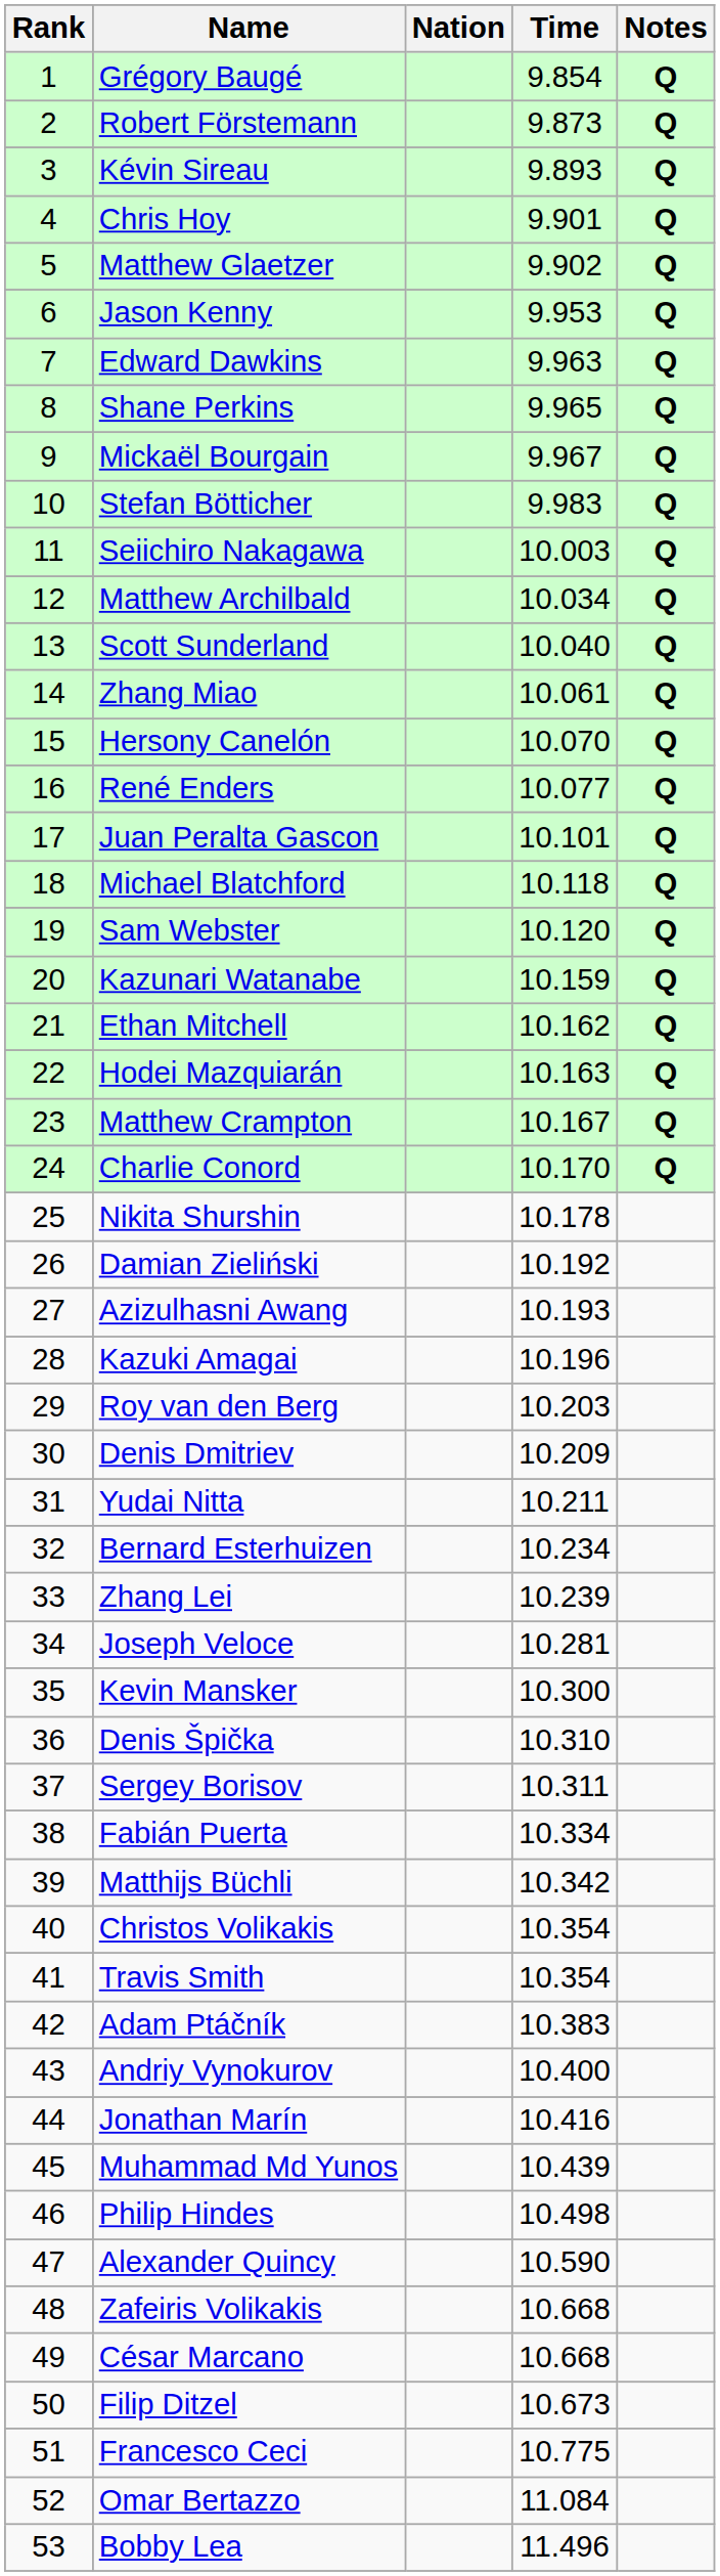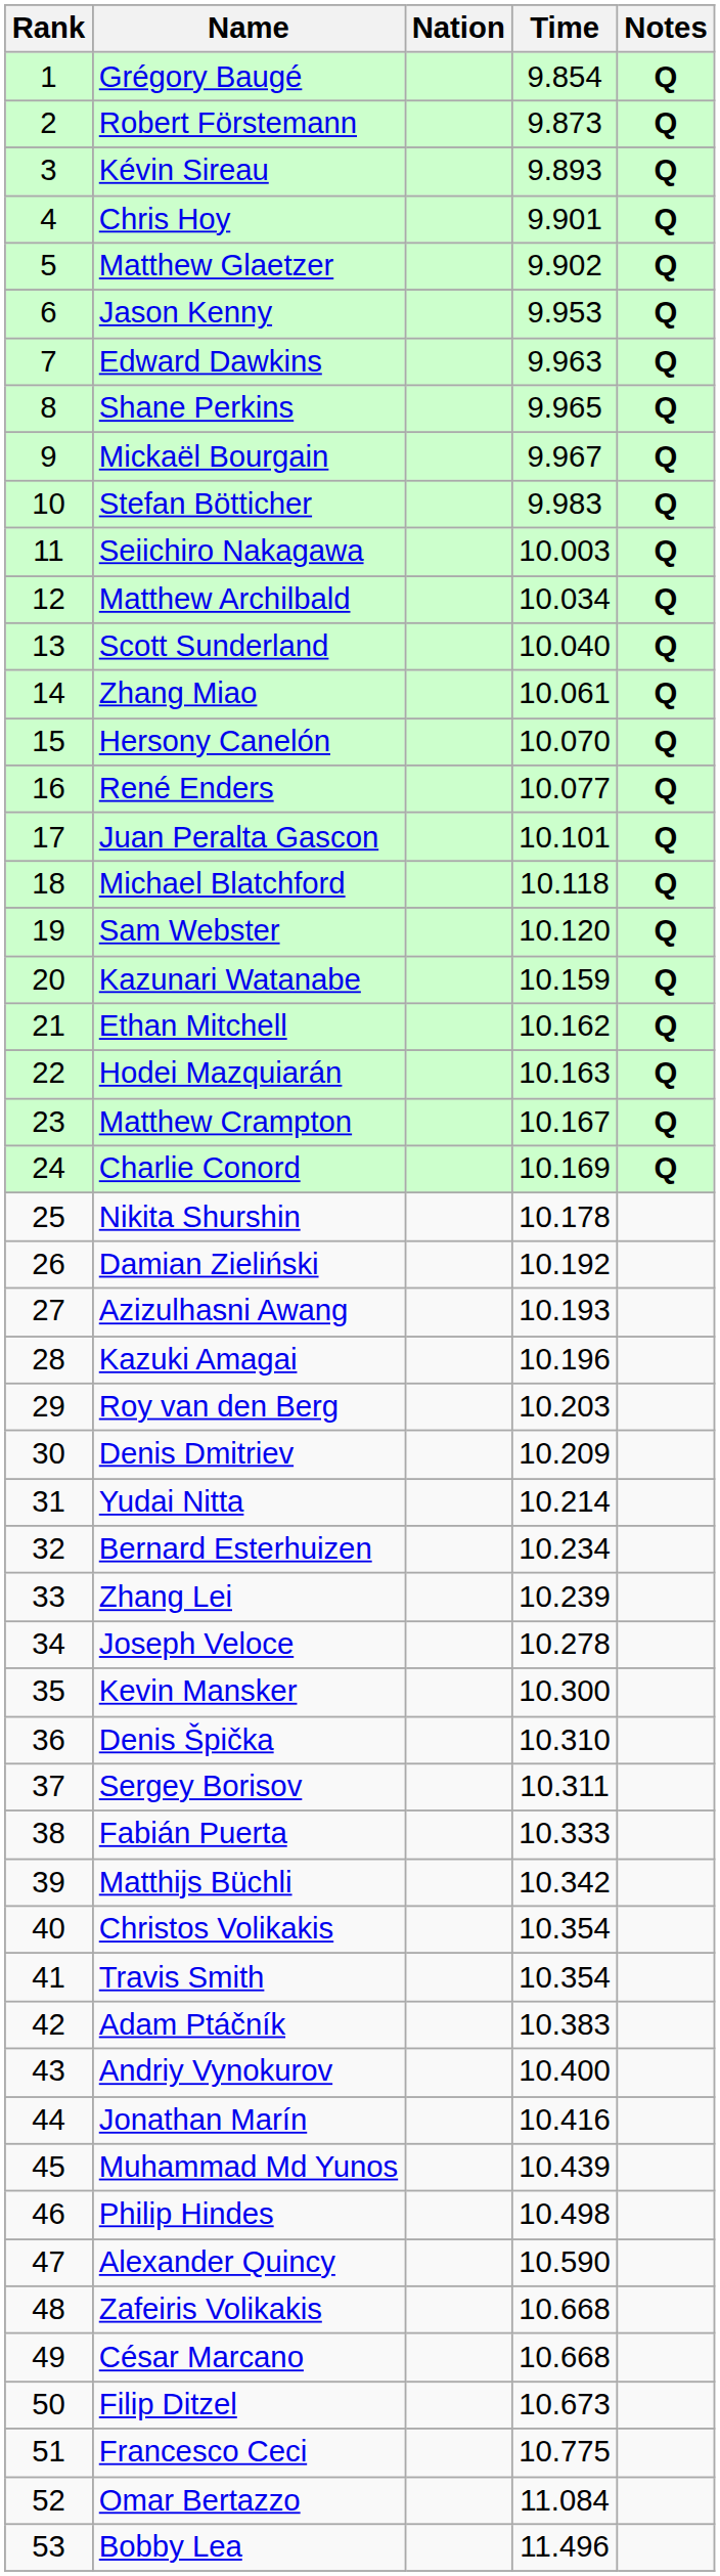 <table class="wikitable sortable" style="text-align:center">
 <tr>
 <th>Rank</th>
 <th>Name</th>
 <th>Nation</th>
 <th>Time</th>
 <th>Notes</th>
 </tr>
 <tr bgcolor=ccffcc>
 <td>1</td>
 <td align=left><a href='#'>Grégory Baugé</a></td>
 <td align=left></td>
 <td>9.854</td>
 <td><strong>Q</strong></td>
 </tr>
 <tr bgcolor=ccffcc>
 <td>2</td>
 <td align=left><a href='#'>Robert Förstemann</a></td>
 <td align=left></td>
 <td>9.873</td>
 <td><strong>Q</strong></td>
 </tr>
 <tr bgcolor=ccffcc>
 <td>3</td>
 <td align=left><a href='#'>Kévin Sireau</a></td>
 <td align=left></td>
 <td>9.893</td>
 <td><strong>Q</strong></td>
 </tr>
 <tr bgcolor=ccffcc>
 <td>4</td>
 <td align=left><a href='#'>Chris Hoy</a></td>
 <td align=left></td>
 <td>9.901</td>
 <td><strong>Q</strong></td>
 </tr>
 <tr bgcolor=ccffcc>
 <td>5</td>
 <td align=left><a href='#'>Matthew Glaetzer</a></td>
 <td align=left></td>
 <td>9.902</td>
 <td><strong>Q</strong></td>
 </tr>
 <tr bgcolor=ccffcc>
 <td>6</td>
 <td align=left><a href='#'>Jason Kenny</a></td>
 <td align=left></td>
 <td>9.953</td>
 <td><strong>Q</strong></td>
 </tr>
 <tr bgcolor=ccffcc>
 <td>7</td>
 <td align=left><a href='#'>Edward Dawkins</a></td>
 <td align=left></td>
 <td>9.963</td>
 <td><strong>Q</strong></td>
 </tr>
 <tr bgcolor=ccffcc>
 <td>8</td>
 <td align=left><a href='#'>Shane Perkins</a></td>
 <td align=left></td>
 <td>9.965</td>
 <td><strong>Q</strong></td>
 </tr>
 <tr bgcolor=ccffcc>
 <td>9</td>
 <td align=left><a href='#'>Mickaël Bourgain</a></td>
 <td align=left></td>
 <td>9.967</td>
 <td><strong>Q</strong></td>
 </tr>
 <tr bgcolor=ccffcc>
 <td>10</td>
 <td align=left><a href='#'>Stefan Bötticher</a></td>
 <td align=left></td>
 <td>9.983</td>
 <td><strong>Q</strong></td>
 </tr>
 <tr bgcolor=ccffcc>
 <td>11</td>
 <td align=left><a href='#'>Seiichiro Nakagawa</a></td>
 <td align=left></td>
 <td>10.003</td>
 <td><strong>Q</strong></td>
 </tr>
 <tr bgcolor=ccffcc>
 <td>12</td>
 <td align=left><a href='#'>Matthew Archilbald</a></td>
 <td align=left></td>
 <td>10.034</td>
 <td><strong>Q</strong></td>
 </tr>
 <tr bgcolor=ccffcc>
 <td>13</td>
 <td align=left><a href='#'>Scott Sunderland</a></td>
 <td align=left></td>
 <td>10.040</td>
 <td><strong>Q</strong></td>
 </tr>
 <tr bgcolor=ccffcc>
 <td>14</td>
 <td align=left><a href='#'>Zhang Miao</a></td>
 <td align=left></td>
 <td>10.061</td>
 <td><strong>Q</strong></td>
 </tr>
 <tr bgcolor=ccffcc>
 <td>15</td>
 <td align=left><a href='#'>Hersony Canelón</a></td>
 <td align=left></td>
 <td>10.070</td>
 <td><strong>Q</strong></td>
 </tr>
 <tr bgcolor=ccffcc>
 <td>16</td>
 <td align=left><a href='#'>René Enders</a></td>
 <td align=left></td>
 <td>10.077</td>
 <td><strong>Q</strong></td>
 </tr>
 <tr bgcolor=ccffcc>
 <td>17</td>
 <td align=left><a href='#'>Juan Peralta Gascon</a></td>
 <td align=left></td>
 <td>10.101</td>
 <td><strong>Q</strong></td>
 </tr>
 <tr bgcolor=ccffcc>
 <td>18</td>
 <td align=left><a href='#'>Michael Blatchford</a></td>
 <td align=left></td>
 <td>10.118</td>
 <td><strong>Q</strong></td>
 </tr>
 <tr bgcolor=ccffcc>
 <td>19</td>
 <td align=left><a href='#'>Sam Webster</a></td>
 <td align=left></td>
 <td>10.120</td>
 <td><strong>Q</strong></td>
 </tr>
 <tr bgcolor=ccffcc>
 <td>20</td>
 <td align=left><a href='#'>Kazunari Watanabe</a></td>
 <td align=left></td>
 <td>10.159</td>
 <td><strong>Q</strong></td>
 </tr>
 <tr bgcolor=ccffcc>
 <td>21</td>
 <td align=left><a href='#'>Ethan Mitchell</a></td>
 <td align=left></td>
 <td>10.162</td>
 <td><strong>Q</strong></td>
 </tr>
 <tr bgcolor=ccffcc>
 <td>22</td>
 <td align=left><a href='#'>Hodei Mazquiarán</a></td>
 <td align=left></td>
 <td>10.163</td>
 <td><strong>Q</strong></td>
 </tr>
 <tr bgcolor=ccffcc>
 <td>23</td>
 <td align=left><a href='#'>Matthew Crampton</a></td>
 <td align=left></td>
 <td>10.167</td>
 <td><strong>Q</strong></td>
 </tr>
 <tr bgcolor=ccffcc>
 <td>24</td>
 <td align=left><a href='#'>Charlie Conord</a></td>
 <td align=left></td>
-<td>10.170</td>
+<td>10.169</td>
 <td><strong>Q</strong></td>
 </tr>
 <tr>
 <td>25</td>
 <td align=left><a href='#'>Nikita Shurshin</a></td>
 <td align=left></td>
 <td>10.178</td>
 <td></td>
 </tr>
 <tr>
 <td>26</td>
 <td align=left><a href='#'>Damian Zieliński</a></td>
 <td align=left></td>
 <td>10.192</td>
 <td></td>
 </tr>
 <tr>
 <td>27</td>
 <td align=left><a href='#'>Azizulhasni Awang</a></td>
 <td align=left></td>
 <td>10.193</td>
 <td></td>
 </tr>
 <tr>
 <td>28</td>
 <td align=left><a href='#'>Kazuki Amagai</a></td>
 <td align=left></td>
 <td>10.196</td>
 <td></td>
 </tr>
 <tr>
 <td>29</td>
 <td align=left><a href='#'>Roy van den Berg</a></td>
 <td align=left></td>
 <td>10.203</td>
 <td></td>
 </tr>
 <tr>
 <td>30</td>
 <td align=left><a href='#'>Denis Dmitriev</a></td>
 <td align=left></td>
 <td>10.209</td>
 <td></td>
 </tr>
 <tr>
 <td>31</td>
 <td align=left><a href='#'>Yudai Nitta</a></td>
 <td align=left></td>
-<td>10.211</td>
+<td>10.214</td>
 <td></td>
 </tr>
 <tr>
 <td>32</td>
 <td align=left><a href='#'>Bernard Esterhuizen</a></td>
 <td align=left></td>
 <td>10.234</td>
 <td></td>
 </tr>
 <tr>
 <td>33</td>
 <td align=left><a href='#'>Zhang Lei</a></td>
 <td align=left></td>
 <td>10.239</td>
 <td></td>
 </tr>
 <tr>
 <td>34</td>
 <td align=left><a href='#'>Joseph Veloce</a></td>
 <td align=left></td>
-<td>10.281</td>
+<td>10.278</td>
 <td></td>
 </tr>
 <tr>
 <td>35</td>
 <td align=left><a href='#'>Kevin Mansker</a></td>
 <td align=left></td>
 <td>10.300</td>
 <td></td>
 </tr>
 <tr>
 <td>36</td>
 <td align=left><a href='#'>Denis Špička</a></td>
 <td align=left></td>
 <td>10.310</td>
 <td></td>
 </tr>
 <tr>
 <td>37</td>
 <td align=left><a href='#'>Sergey Borisov</a></td>
 <td align=left></td>
 <td>10.311</td>
 <td></td>
 </tr>
 <tr>
 <td>38</td>
 <td align=left><a href='#'>Fabián Puerta</a></td>
 <td align=left></td>
-<td>10.334</td>
+<td>10.333</td>
 <td></td>
 </tr>
 <tr>
 <td>39</td>
 <td align=left><a href='#'>Matthijs Büchli</a></td>
 <td align=left></td>
 <td>10.342</td>
 <td></td>
 </tr>
 <tr>
 <td>40</td>
 <td align=left><a href='#'>Christos Volikakis</a></td>
 <td align=left></td>
 <td>10.354</td>
 <td></td>
 </tr>
 <tr>
 <td>41</td>
 <td align=left><a href='#'>Travis Smith</a></td>
 <td align=left></td>
 <td>10.354</td>
 <td></td>
 </tr>
 <tr>
 <td>42</td>
 <td align=left><a href='#'>Adam Ptáčník</a></td>
 <td align=left></td>
 <td>10.383</td>
 <td></td>
 </tr>
 <tr>
 <td>43</td>
 <td align=left><a href='#'>Andriy Vynokurov</a></td>
 <td align=left></td>
 <td>10.400</td>
 <td></td>
 </tr>
 <tr>
 <td>44</td>
 <td align=left><a href='#'>Jonathan Marín</a></td>
 <td align=left></td>
 <td>10.416</td>
 <td></td>
 </tr>
 <tr>
 <td>45</td>
 <td align=left><a href='#'>Muhammad Md Yunos</a></td>
 <td align=left></td>
 <td>10.439</td>
 <td></td>
 </tr>
 <tr>
 <td>46</td>
 <td align=left><a href='#'>Philip Hindes</a></td>
 <td align=left></td>
 <td>10.498</td>
 <td></td>
 </tr>
 <tr>
 <td>47</td>
 <td align=left><a href='#'>Alexander Quincy</a></td>
 <td align=left></td>
 <td>10.590</td>
 <td></td>
 </tr>
 <tr>
 <td>48</td>
 <td align=left><a href='#'>Zafeiris Volikakis</a></td>
 <td align=left></td>
 <td>10.668</td>
 <td></td>
 </tr>
 <tr>
 <td>49</td>
 <td align=left><a href='#'>César Marcano</a></td>
 <td align=left></td>
 <td>10.668</td>
 <td></td>
 </tr>
 <tr>
 <td>50</td>
 <td align=left><a href='#'>Filip Ditzel</a></td>
 <td align=left></td>
 <td>10.673</td>
 <td></td>
 </tr>
 <tr>
 <td>51</td>
 <td align=left><a href='#'>Francesco Ceci</a></td>
 <td align=left></td>
 <td>10.775</td>
 <td></td>
 </tr>
 <tr>
 <td>52</td>
 <td align=left><a href='#'>Omar Bertazzo</a></td>
 <td align=left></td>
 <td>11.084</td>
 <td></td>
 </tr>
 <tr>
 <td>53</td>
 <td align=left><a href='#'>Bobby Lea</a></td>
 <td align=left></td>
 <td>11.496</td>
 <td></td>
 </tr>
 </table>
